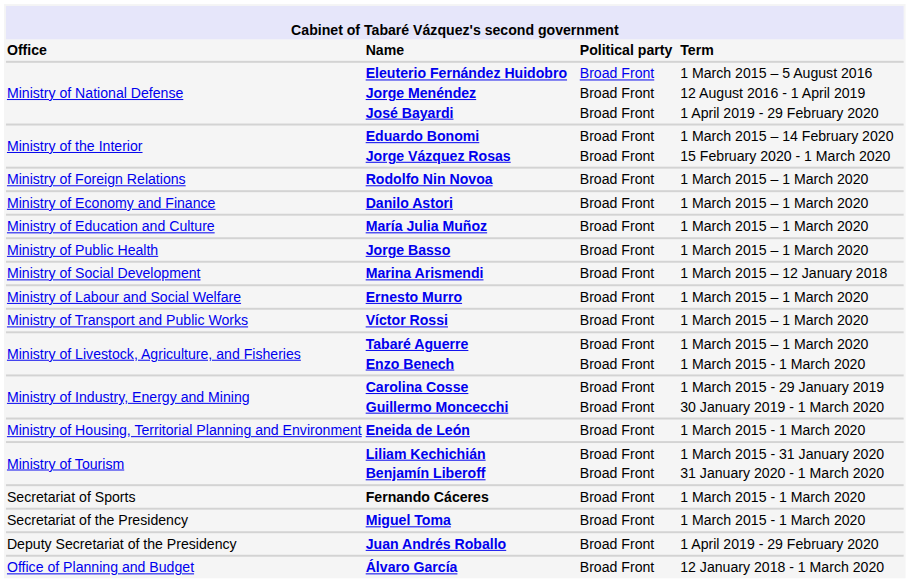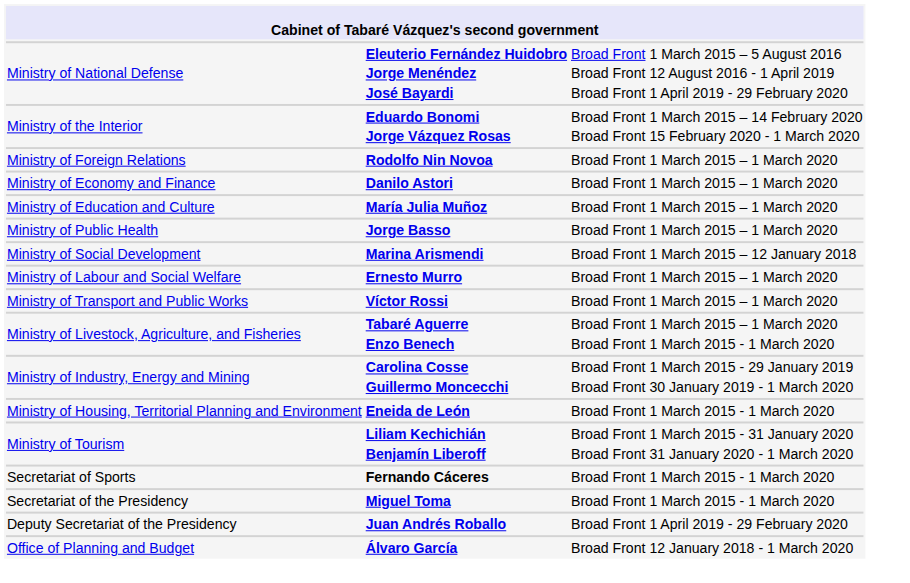 <table class="toccolours" style="float:auto; font-size:90%; max-width:100%; min-width:530px; background:#f5f5f5;">
 <tr>
 <th colspan="4" style="background:lavender;"><div> </div>Cabinet of Tabaré Vázquez's second government</th>
-</tr>
-<tr style="font-weight:bold;">
-<td style="width:40%;">Office</td>
-<td>Name</td>
-<td>Political party</td>
-<td>Term</td>
 </tr>
 <tr>
 <th colspan="4" style="background:#D3D3D3;"></th>
 </tr>
 <tr>
 <td rowspan=3><a href='#'>Ministry of National Defense</a></td>
 <td><strong><a href='#'>Eleuterio Fernández Huidobro</a></strong></td>
 <td><a href='#'>Broad Front</a></td>
 <td>1 March 2015 – 5 August 2016</td>
 </tr>
 <tr>
 <td><strong><a href='#'>Jorge Menéndez</a></strong></td>
 <td>Broad Front</td>
 <td>12 August 2016 - 1 April 2019</td>
 </tr>
 <tr>
 <td><strong><a href='#'>José Bayardi</a></strong></td>
 <td>Broad Front</td>
 <td>1 April 2019 - 29 February 2020</td>
 </tr>
 <tr>
 <th colspan="4" style="background:#D3D3D3;"></th>
 </tr>
 <tr>
 <td rowspan="2"><a href='#'>Ministry of the Interior</a></td>
 <td><strong><a href='#'>Eduardo Bonomi</a></strong></td>
 <td>Broad Front</td>
 <td>1 March 2015 – 14 February 2020</td>
 </tr>
 <tr>
 <td><strong><a href='#'>Jorge Vázquez Rosas</a></strong></td>
 <td>Broad Front</td>
 <td>15 February 2020 - 1 March 2020</td>
 </tr>
 <tr>
 <th colspan="4" style="background:#D3D3D3;"></th>
 </tr>
 <tr>
 <td><a href='#'>Ministry of Foreign Relations</a></td>
 <td><strong><a href='#'>Rodolfo Nin Novoa</a></strong></td>
 <td>Broad Front</td>
 <td>1 March 2015 – 1 March 2020</td>
 </tr>
 <tr>
 <th colspan="4" style="background:#D3D3D3;"></th>
 </tr>
 <tr>
 <td><a href='#'>Ministry of Economy and Finance</a></td>
 <td><strong><a href='#'>Danilo Astori</a></strong></td>
 <td>Broad Front</td>
 <td>1 March 2015 – 1 March 2020</td>
 </tr>
 <tr>
 <th colspan="4" style="background:#D3D3D3;"></th>
 </tr>
 <tr>
 <td><a href='#'>Ministry of Education and Culture</a></td>
 <td><strong><a href='#'>María Julia Muñoz</a></strong></td>
 <td>Broad Front</td>
 <td>1 March 2015 – 1 March 2020</td>
 </tr>
 <tr>
 <th colspan="4" style="background:#D3D3D3;"></th>
 </tr>
 <tr>
 <td><a href='#'>Ministry of Public Health</a></td>
 <td><strong><a href='#'>Jorge Basso</a></strong></td>
 <td>Broad Front</td>
 <td>1 March 2015 – 1 March 2020</td>
 </tr>
 <tr>
 <th colspan="4" style="background:#D3D3D3;"></th>
 </tr>
 <tr>
 <td><a href='#'>Ministry of Social Development</a></td>
 <td><strong><a href='#'>Marina Arismendi</a></strong></td>
 <td>Broad Front</td>
 <td>1 March 2015 – 12 January 2018</td>
 </tr>
 <tr>
 <th colspan="4" style="background:#D3D3D3;"></th>
 </tr>
 <tr>
 <td><a href='#'>Ministry of Labour and Social Welfare</a></td>
 <td><strong><a href='#'>Ernesto Murro</a></strong></td>
 <td>Broad Front</td>
 <td>1 March 2015 – 1 March 2020</td>
 </tr>
 <tr>
 <th colspan="4" style="background:#D3D3D3;"></th>
 </tr>
 <tr>
 <td><a href='#'>Ministry of Transport and Public Works</a></td>
 <td><strong><a href='#'>Víctor Rossi</a></strong></td>
 <td>Broad Front</td>
 <td>1 March 2015 – 1 March 2020</td>
 </tr>
 <tr>
 <th colspan="4" style="background:#D3D3D3;"></th>
 </tr>
 <tr>
 <td rowspan="2"><a href='#'>Ministry of Livestock, Agriculture, and Fisheries</a></td>
 <td><strong><a href='#'>Tabaré Aguerre</a></strong></td>
 <td>Broad Front</td>
 <td>1 March 2015 – 1 March 2020</td>
 </tr>
 <tr>
 <td><strong><a href='#'>Enzo Benech</a></strong></td>
 <td>Broad Front</td>
 <td>1 March 2015 - 1 March 2020</td>
 </tr>
 <tr>
 <th colspan="4" style="background:#D3D3D3;"></th>
 </tr>
 <tr>
 <td rowspan=2><a href='#'>Ministry of Industry, Energy and Mining</a></td>
 <td><strong><a href='#'>Carolina Cosse</a></strong></td>
 <td>Broad Front</td>
 <td>1 March 2015 - 29 January 2019</td>
 </tr>
 <tr>
 <td><strong><a href='#'>Guillermo Moncecchi</a></strong></td>
 <td>Broad Front</td>
 <td>30 January 2019 - 1 March 2020</td>
 </tr>
 <tr>
 <th colspan="4" style="background:#D3D3D3;"></th>
 </tr>
 <tr>
 <td><a href='#'>Ministry of Housing, Territorial Planning and Environment</a></td>
 <td><strong><a href='#'>Eneida de León</a></strong></td>
 <td>Broad Front</td>
 <td>1 March 2015 - 1 March 2020</td>
 </tr>
 <tr>
 <th colspan="4" style="background:#D3D3D3;"></th>
 </tr>
 <tr>
 <td rowspan="2"><a href='#'>Ministry of Tourism</a></td>
 <td><strong><a href='#'>Liliam Kechichián</a></strong></td>
 <td>Broad Front</td>
 <td>1 March 2015 - 31 January 2020</td>
 </tr>
 <tr>
 <td><strong><a href='#'>Benjamín Liberoff</a></strong></td>
 <td>Broad Front</td>
 <td>31 January 2020 - 1 March 2020</td>
 </tr>
 <tr>
 <th colspan="4" style="background:#D3D3D3;"></th>
 </tr>
 <tr>
 <td>Secretariat of Sports</td>
 <td><strong>Fernando Cáceres</strong></td>
 <td>Broad Front</td>
 <td>1 March 2015 - 1 March 2020</td>
 </tr>
 <tr>
 <th colspan="4" style="background:#D3D3D3;"></th>
 </tr>
 <tr>
 <td>Secretariat of the Presidency</td>
 <td><strong><a href='#'>Miguel Toma</a></strong></td>
 <td>Broad Front</td>
 <td>1 March 2015 - 1 March 2020</td>
 </tr>
 <tr>
 <th colspan="4" style="background:#D3D3D3;"></th>
 </tr>
 <tr>
 <td>Deputy Secretariat of the Presidency</td>
 <td><strong><a href='#'>Juan Andrés Roballo</a></strong></td>
 <td>Broad Front</td>
 <td>1 April 2019 - 29 February 2020</td>
 </tr>
 <tr>
 <th colspan="4" style="background:#D3D3D3;"></th>
 </tr>
 <tr>
 <td><a href='#'>Office of Planning and Budget</a></td>
 <td><strong><a href='#'>Álvaro García</a></strong></td>
 <td>Broad Front</td>
 <td>12 January 2018 - 1 March 2020</td>
 </tr>
 </table>
